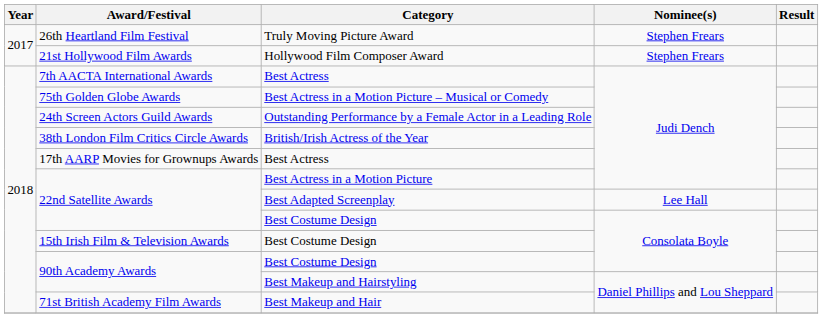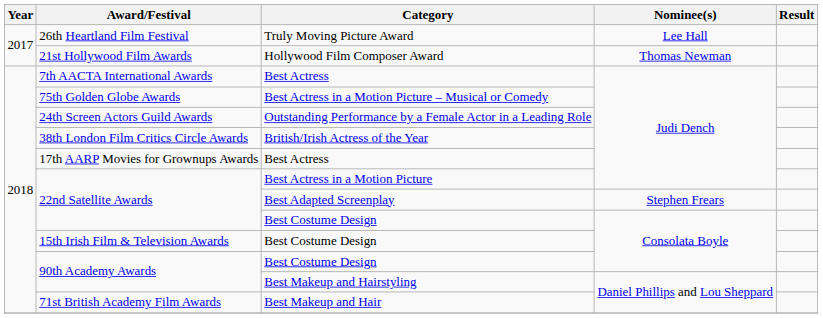 <table class="wikitable sortable">
 <tr>
 <th>Year</th>
 <th>Award/Festival</th>
 <th>Category</th>
 <th>Nominee(s)</th>
 <th>Result</th>
 </tr>
 <tr>
 <td rowspan="2" style="text-align:center;">2017</td>
 <td>26th <a href='#'>Heartland Film Festival</a></td>
 <td>Truly Moving Picture Award</td>
-<td style="text-align:center;"><a href='#'>Stephen Frears</a></td>
+<td style="text-align:center;"><a href='#'>Lee Hall</a></td>
 <td></td>
 </tr>
 <tr>
 <td><a href='#'>21st Hollywood Film Awards</a></td>
 <td>Hollywood Film Composer Award</td>
-<td style="text-align:center;"><a href='#'>Stephen Frears</a></td>
+<td style="text-align:center;"><a href='#'>Thomas Newman</a></td>
 <td></td>
 </tr>
 <tr>
 <td rowspan="12" style="text-align:center;">2018</td>
 <td><a href='#'>7th AACTA International Awards</a></td>
 <td><a href='#'>Best Actress</a></td>
 <td rowspan="6" style="text-align:center;"><a href='#'>Judi Dench</a></td>
 <td></td>
 </tr>
 <tr>
 <td><a href='#'>75th Golden Globe Awards</a></td>
 <td><a href='#'>Best Actress in a Motion Picture – Musical or Comedy</a></td>
 <td></td>
 </tr>
 <tr>
 <td><a href='#'>24th Screen Actors Guild Awards</a></td>
 <td><a href='#'>Outstanding Performance by a Female Actor in a Leading Role</a></td>
 <td></td>
 </tr>
 <tr>
 <td><a href='#'>38th London Film Critics Circle Awards</a></td>
 <td><a href='#'>British/Irish Actress of the Year</a></td>
 <td></td>
 </tr>
 <tr>
 <td>17th <a href='#'>AARP</a> Movies for Grownups Awards</td>
 <td>Best Actress</td>
 <td></td>
 </tr>
 <tr>
 <td rowspan="3"><a href='#'>22nd Satellite Awards</a></td>
 <td><a href='#'>Best Actress in a Motion Picture</a></td>
 <td></td>
 </tr>
 <tr>
 <td><a href='#'>Best Adapted Screenplay</a></td>
-<td style="text-align:center;"><a href='#'>Lee Hall</a></td>
+<td style="text-align:center;"><a href='#'>Stephen Frears</a></td>
 <td></td>
 </tr>
 <tr>
 <td><a href='#'>Best Costume Design</a></td>
 <td rowspan="3" style="text-align:center;"><a href='#'>Consolata Boyle</a></td>
 <td></td>
 </tr>
 <tr>
 <td><a href='#'>15th Irish Film & Television Awards</a></td>
 <td>Best Costume Design</td>
 <td></td>
 </tr>
 <tr>
 <td rowspan="2"><a href='#'>90th Academy Awards</a></td>
 <td><a href='#'>Best Costume Design</a></td>
 <td></td>
 </tr>
 <tr>
 <td><a href='#'>Best Makeup and Hairstyling</a></td>
 <td rowspan="2" style="text-align:center;"><a href='#'>Daniel Phillips</a> and <a href='#'>Lou Sheppard</a></td>
 <td></td>
 </tr>
 <tr>
 <td><a href='#'>71st British Academy Film Awards</a></td>
 <td><a href='#'>Best Makeup and Hair</a></td>
 <td></td>
 </tr>
 <tr>
 </tr>
 </table>
